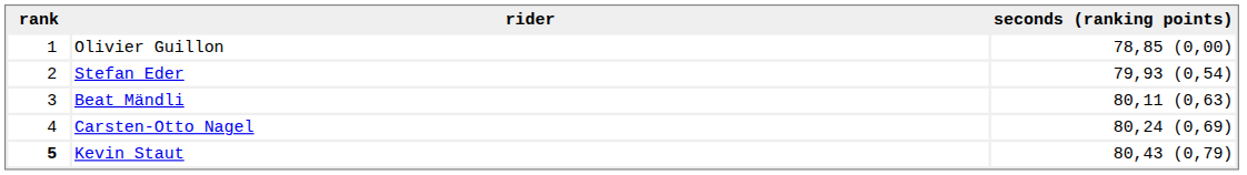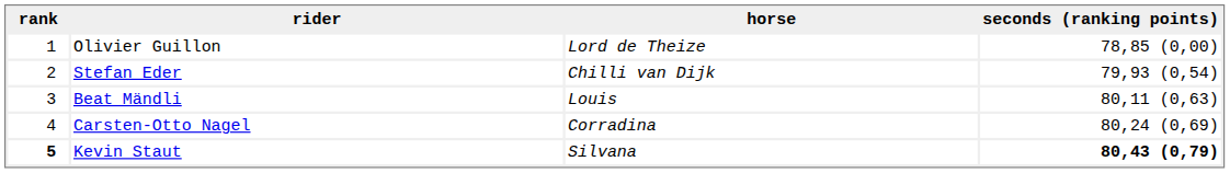 <table style="border:1px solid #808080; background-color:#EFEFEF;" cellspacing="2" cellpadding="2">
 <tr style="background-color:#EFEFEF;">
 <th width="5%">rank</th>
 <th>rider</th>
+<th>horse</th>
 <th width="20%">seconds (ranking points)</th>
 </tr>
 <tr valign="top" style="background-color:#FFFFFF;">
 <td align="right">1 </td>
 <td> Olivier Guillon</td>
+<td><em>Lord de Theize</em></td>
 <td align="right">78,85 (0,00)</td>
 </tr>
 <tr valign="top" style="background-color:#FFFFFF;">
 <td align="right">2 </td>
 <td> <a href='#'>Stefan Eder</a></td>
+<td><em>Chilli van Dijk</em></td>
 <td align="right">79,93 (0,54)</td>
 </tr>
 <tr valign="top" style="background-color:#FFFFFF;">
 <td align="right">3 </td>
 <td> <a href='#'>Beat Mändli</a></td>
+<td><em>Louis</em></td>
 <td align="right">80,11 (0,63)</td>
 </tr>
 <tr valign="top" style="background-color:#FFFFFF;">
 <td align="right">4 </td>
 <td> <a href='#'>Carsten-Otto Nagel</a></td>
+<td><em>Corradina</em></td>
 <td align="right">80,24 (0,69)</td>
 </tr>
 <tr valign="top" style="background-color:#FFFFFF;">
 <td align="right"><strong>5 </strong></td>
 <td> <a href='#'>Kevin Staut</a></td>
-<td align="right">80,43 (0,79)</td>
+<td><em>Silvana</em></td>
+<td align="right"><strong>80,43 (0,79)</strong></td>
 </tr>
 </table>
